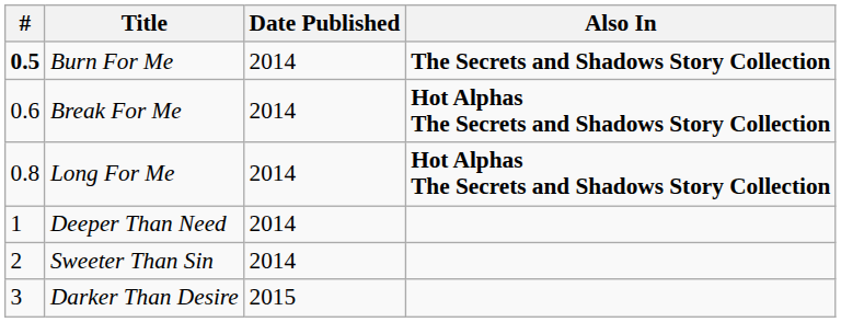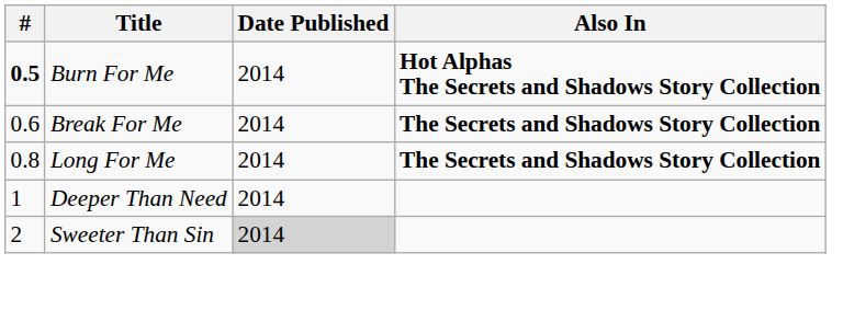 <table class="wikitable">
 <tr>
 <th>#</th>
 <th>Title</th>
 <th>Date Published</th>
 <th>Also In</th>
 </tr>
 <tr>
 <td><strong>0.5</strong></td>
 <td><em>Burn For Me</em></td>
 <td>2014</td>
-<td><strong>The Secrets and Shadows Story Collection</strong></td>
+<td><strong>Hot Alphas</strong><br><strong>The Secrets and Shadows Story Collection</strong></td>
 </tr>
 <tr>
 <td>0.6</td>
 <td><em>Break For Me</em></td>
 <td>2014</td>
-<td><strong>Hot Alphas</strong><br><strong>The Secrets and Shadows Story Collection</strong></td>
+<td><strong>The Secrets and Shadows Story Collection</strong></td>
 </tr>
 <tr>
 <td>0.8</td>
 <td><em>Long For Me</em></td>
 <td>2014</td>
-<td><strong>Hot Alphas</strong><br><strong>The Secrets and Shadows Story Collection</strong></td>
+<td><strong>The Secrets and Shadows Story Collection</strong></td>
 </tr>
 <tr>
 <td>1</td>
 <td><em>Deeper Than Need</em></td>
 <td>2014</td>
 <td></td>
 </tr>
 <tr>
 <td>2</td>
 <td><em>Sweeter Than Sin</em></td>
-<td>2014</td>
-<td></td>
-</tr>
-<tr>
-<td>3</td>
-<td><em>Darker Than Desire</em></td>
-<td>2015</td>
+<td style="background: lightgrey;">2014</td>
 <td></td>
 </tr>
 </table>
